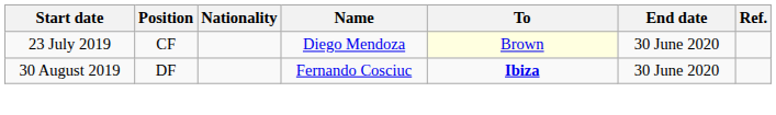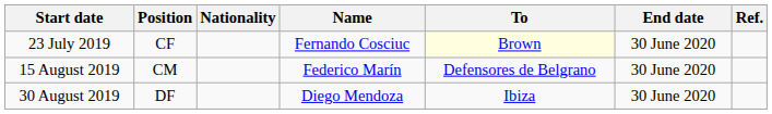 <table class="wikitable" style="text-align:center; font-size:90%; ">
 <tr>
 <th style="background:#; color:#; width:110px;">Start date</th>
 <th style="background:#; color:#; width:50px;">Position</th>
 <th style="background:#; color:#; width:50px;">Nationality</th>
 <th style="background:#; color:#; width:125px;">Name</th>
 <th style="background:#; color:#; width:165px;">To</th>
 <th style="background:#; color:#; width:100px;">End date</th>
 <th style="background:#; color:#; width:25px;">Ref.</th>
 </tr>
 <tr>
 <td>23 July 2019</td>
 <td>CF</td>
 <td></td>
-<td><a href='#'>Diego Mendoza</a></td>
+<td><a href='#'>Fernando Cosciuc</a></td>
 <td style="background: lightyellow;"> <a href='#'>Brown</a></td>
+<td>30 June 2020</td>
+<td></td>
+</tr>
+<tr>
+<td>15 August 2019</td>
+<td>CM</td>
+<td></td>
+<td><a href='#'>Federico Marín</a></td>
+<td> <a href='#'>Defensores de Belgrano</a></td>
 <td>30 June 2020</td>
 <td></td>
 </tr>
 <tr>
 <td>30 August 2019</td>
 <td>DF</td>
 <td></td>
-<td><a href='#'>Fernando Cosciuc</a></td>
-<td><strong> <a href='#'>Ibiza</a></strong></td>
+<td><a href='#'>Diego Mendoza</a></td>
+<td> <a href='#'>Ibiza</a></td>
 <td>30 June 2020</td>
 <td></td>
 </tr>
 </table>
